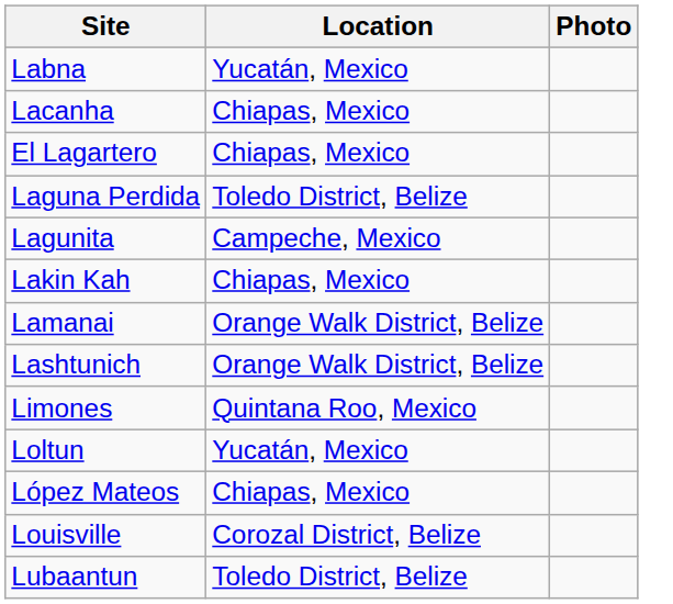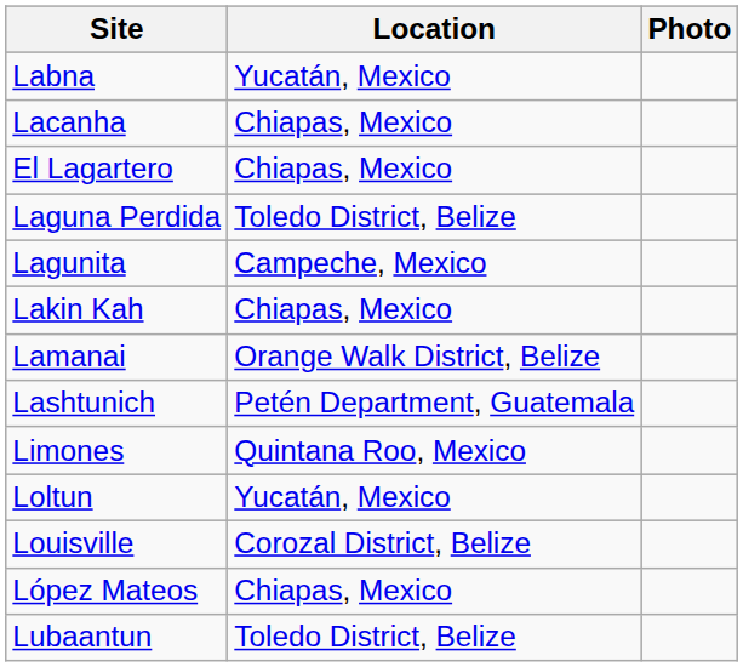 <table class="wikitable sortable" align="left" style="margin: 1em auto 1em auto">
 <tr>
 <th>Site</th>
 <th>Location</th>
 <th>Photo</th>
 </tr>
 <tr>
 <td><a href='#'>Labna</a></td>
 <td><a href='#'>Yucatán</a>, <a href='#'>Mexico</a></td>
 <td></td>
 </tr>
 <tr>
 <td><a href='#'>Lacanha</a></td>
 <td><a href='#'>Chiapas</a>, <a href='#'>Mexico</a></td>
 <td></td>
 </tr>
 <tr>
 <td><a href='#'>El Lagartero</a></td>
 <td><a href='#'>Chiapas</a>, <a href='#'>Mexico</a></td>
 <td></td>
 </tr>
 <tr>
 <td><a href='#'>Laguna Perdida</a></td>
 <td><a href='#'>Toledo District</a>, <a href='#'>Belize</a></td>
 <td></td>
 </tr>
 <tr>
 <td><a href='#'>Lagunita</a></td>
 <td><a href='#'>Campeche</a>, <a href='#'>Mexico</a></td>
 <td></td>
 </tr>
 <tr>
 <td><a href='#'>Lakin Kah</a></td>
 <td><a href='#'>Chiapas</a>, <a href='#'>Mexico</a></td>
 <td></td>
 </tr>
 <tr>
 <td><a href='#'>Lamanai</a></td>
 <td><a href='#'>Orange Walk District</a>, <a href='#'>Belize</a></td>
 <td></td>
 </tr>
 <tr>
 <td><a href='#'>Lashtunich</a></td>
-<td><a href='#'>Orange Walk District</a>, <a href='#'>Belize</a></td>
+<td><a href='#'>Petén Department</a>, <a href='#'>Guatemala</a></td>
 <td></td>
 </tr>
 <tr>
 <td><a href='#'>Limones</a></td>
 <td><a href='#'>Quintana Roo</a>, <a href='#'>Mexico</a></td>
 <td></td>
 </tr>
 <tr>
 <td><a href='#'>Loltun</a></td>
 <td><a href='#'>Yucatán</a>, <a href='#'>Mexico</a></td>
 <td></td>
 </tr>
 <tr>
-<td><a href='#'>López Mateos</a></td>
-<td><a href='#'>Chiapas</a>, <a href='#'>Mexico</a></td>
+<td><a href='#'>Louisville</a></td>
+<td><a href='#'>Corozal District</a>, <a href='#'>Belize</a></td>
 <td></td>
 </tr>
 <tr>
-<td><a href='#'>Louisville</a></td>
-<td><a href='#'>Corozal District</a>, <a href='#'>Belize</a></td>
+<td><a href='#'>López Mateos</a></td>
+<td><a href='#'>Chiapas</a>, <a href='#'>Mexico</a></td>
 <td></td>
 </tr>
 <tr>
 <td><a href='#'>Lubaantun</a></td>
 <td><a href='#'>Toledo District</a>, <a href='#'>Belize</a></td>
 <td></td>
 </tr>
 </table>
